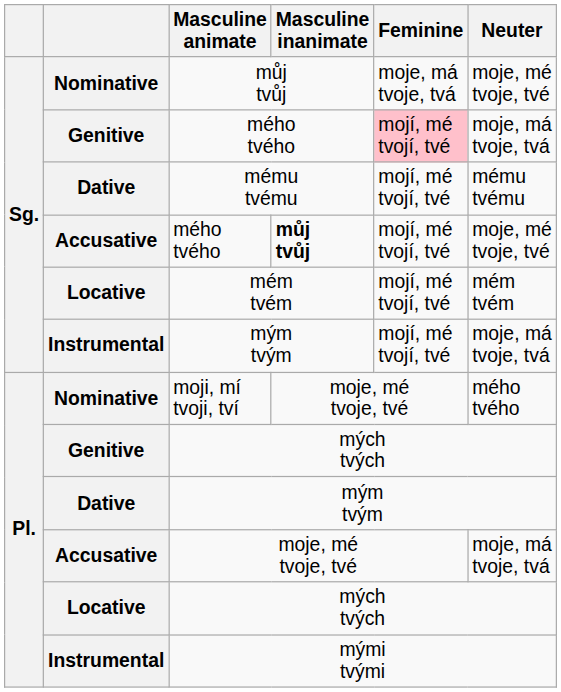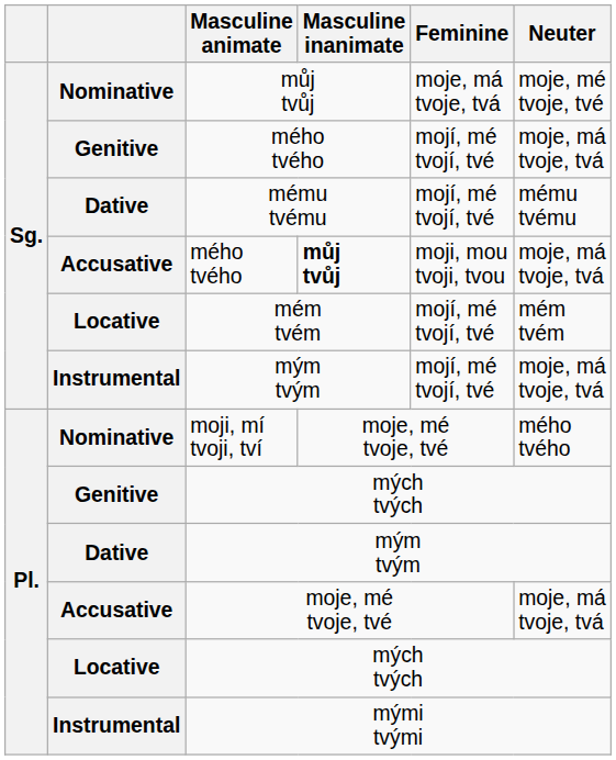 <table class=wikitable>
 <tr>
 <th> </th>
 <th> </th>
 <th>Masculine<br>animate</th>
 <th>Masculine<br>inanimate</th>
 <th>Feminine</th>
 <th>Neuter</th>
 </tr>
 <tr>
 <th rowspan="6">Sg.</th>
 <th>Nominative</th>
 <td colspan=2 align=center>můj<br>tvůj</td>
 <td>moje, má<br>tvoje, tvá</td>
 <td>moje, mé<br>tvoje, tvé</td>
 </tr>
 <tr>
 <th>Genitive</th>
 <td colspan=2 align=center>mého<br>tvého</td>
-<td style="background: pink;">mojí, mé<br>tvojí, tvé</td>
+<td>mojí, mé<br>tvojí, tvé</td>
 <td>moje, má<br>tvoje, tvá</td>
 </tr>
 <tr>
 <th>Dative</th>
 <td colspan=2 align=center>mému<br>tvému</td>
 <td>mojí, mé<br>tvojí, tvé</td>
 <td>mému<br>tvému</td>
 </tr>
 <tr>
 <th>Accusative</th>
 <td>mého<br>tvého</td>
 <td><strong>můj<br>tvůj</strong></td>
-<td>mojí, mé<br>tvojí, tvé</td>
-<td>moje, mé<br>tvoje, tvé</td>
+<td>moji, mou<br>tvoji, tvou</td>
+<td>moje, má<br>tvoje, tvá</td>
 </tr>
 <tr>
 <th>Locative</th>
 <td colspan=2 align=center>mém<br>tvém</td>
 <td>mojí, mé<br>tvojí, tvé</td>
 <td>mém<br>tvém</td>
 </tr>
 <tr>
 <th>Instrumental</th>
 <td colspan=2 align=center>mým<br>tvým</td>
 <td>mojí, mé<br>tvojí, tvé</td>
 <td>moje, má<br>tvoje, tvá</td>
 </tr>
 <tr>
 <th rowspan="6">Pl.</th>
 <th>Nominative</th>
 <td>moji, mí<br>tvoji, tví</td>
 <td colspan=2 align=center>moje, mé<br>tvoje, tvé</td>
 <td>mého<br>tvého</td>
 </tr>
 <tr>
 <th>Genitive</th>
 <td colspan=4 align=center>mých<br>tvých</td>
 </tr>
 <tr>
 <th>Dative</th>
 <td colspan=4 align=center>mým<br>tvým</td>
 </tr>
 <tr>
 <th>Accusative</th>
 <td colspan=3 align=center>moje, mé<br>tvoje, tvé</td>
 <td>moje, má<br>tvoje, tvá</td>
 </tr>
 <tr>
 <th>Locative</th>
 <td colspan=4 align=center>mých<br>tvých</td>
 </tr>
 <tr>
 <th>Instrumental</th>
 <td colspan=4 align=center>mými<br>tvými</td>
 </tr>
 </table>
